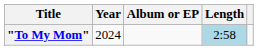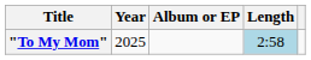 <table class="wikitable plainrowheaders" style="text-align:center;">
 <tr>
 <th scope="col">Title</th>
 <th scope="col">Year</th>
 <th scope="col">Album or EP</th>
 <th scope="col">Length</th>
 <th scope="col"></th>
 </tr>
 <tr>
 <th scope="row">"<a href='#'>To My Mom</a>"</th>
-<td>2024</td>
+<td>2025</td>
 <td></td>
 <td style="background: lightblue;">2:58</td>
 <td></td>
 </tr>
 </table>
